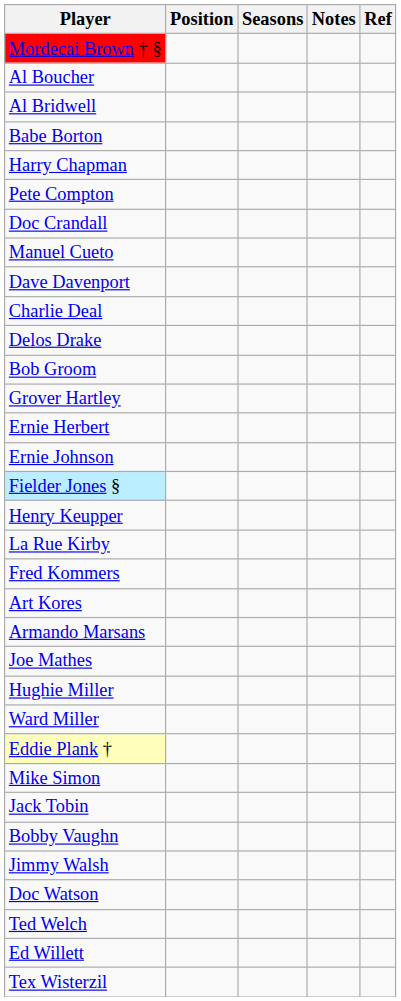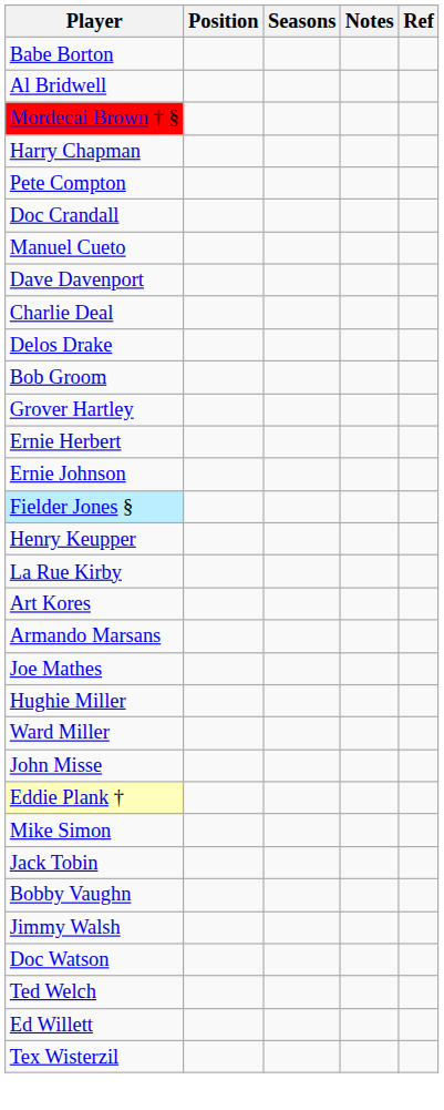 <table class="wikitable sortable" border="1">
 <tr>
 <th>Player</th>
 <th>Position</th>
 <th>Seasons</th>
 <th class="unsortable">Notes</th>
 <th class="unsortable">Ref</th>
 </tr>
 <tr>
-<td bgcolor="#FF0000"><a href='#'>Mordecai Brown</a> † §</td>
-<td></td>
-<td></td>
-<td></td>
-<td></td>
-</tr>
-<tr>
-<td><a href='#'>Al Boucher</a></td>
+<td><a href='#'>Babe Borton</a></td>
 <td></td>
 <td></td>
 <td></td>
 <td></td>
 </tr>
 <tr>
 <td><a href='#'>Al Bridwell</a></td>
 <td></td>
 <td></td>
 <td></td>
 <td></td>
 </tr>
 <tr>
-<td><a href='#'>Babe Borton</a></td>
+<td bgcolor="#FF0000"><a href='#'>Mordecai Brown</a> † §</td>
 <td></td>
 <td></td>
 <td></td>
 <td></td>
 </tr>
 <tr>
 <td><a href='#'>Harry Chapman</a></td>
 <td></td>
 <td></td>
 <td></td>
 <td></td>
 </tr>
 <tr>
 <td><a href='#'>Pete Compton</a></td>
 <td></td>
 <td></td>
 <td></td>
 <td></td>
 </tr>
 <tr>
 <td><a href='#'>Doc Crandall</a></td>
 <td></td>
 <td></td>
 <td></td>
 <td></td>
 </tr>
 <tr>
 <td><a href='#'>Manuel Cueto</a></td>
 <td></td>
 <td></td>
 <td></td>
 <td></td>
 </tr>
 <tr>
 <td><a href='#'>Dave Davenport</a></td>
 <td></td>
 <td></td>
 <td></td>
 <td></td>
 </tr>
 <tr>
 <td><a href='#'>Charlie Deal</a></td>
 <td></td>
 <td></td>
 <td></td>
 <td></td>
 </tr>
 <tr>
 <td><a href='#'>Delos Drake</a></td>
 <td></td>
 <td></td>
 <td></td>
 <td></td>
 </tr>
 <tr>
 <td><a href='#'>Bob Groom</a></td>
 <td></td>
 <td></td>
 <td></td>
 <td></td>
 </tr>
 <tr>
 <td><a href='#'>Grover Hartley</a></td>
 <td></td>
 <td></td>
 <td></td>
 <td></td>
 </tr>
 <tr>
 <td><a href='#'>Ernie Herbert</a></td>
 <td></td>
 <td></td>
 <td></td>
 <td></td>
 </tr>
 <tr>
 <td><a href='#'>Ernie Johnson</a></td>
 <td></td>
 <td></td>
 <td></td>
 <td></td>
 </tr>
 <tr>
 <td bgcolor="#bbeeff"><a href='#'>Fielder Jones</a> §</td>
 <td></td>
 <td></td>
 <td></td>
 <td></td>
 </tr>
 <tr>
 <td><a href='#'>Henry Keupper</a></td>
 <td></td>
 <td></td>
 <td></td>
 <td></td>
 </tr>
 <tr>
 <td><a href='#'>La Rue Kirby</a></td>
 <td></td>
 <td></td>
 <td></td>
 <td></td>
 </tr>
 <tr>
-<td><a href='#'>Fred Kommers</a></td>
-<td></td>
-<td></td>
-<td></td>
-<td></td>
-</tr>
-<tr>
 <td><a href='#'>Art Kores</a></td>
 <td></td>
 <td></td>
 <td></td>
 <td></td>
 </tr>
 <tr>
 <td><a href='#'>Armando Marsans</a></td>
 <td></td>
 <td></td>
 <td></td>
 <td></td>
 </tr>
 <tr>
 <td><a href='#'>Joe Mathes</a></td>
 <td></td>
 <td></td>
 <td></td>
 <td></td>
 </tr>
 <tr>
 <td><a href='#'>Hughie Miller</a></td>
 <td></td>
 <td></td>
 <td></td>
 <td></td>
 </tr>
 <tr>
 <td><a href='#'>Ward Miller</a></td>
+<td></td>
+<td></td>
+<td></td>
+<td></td>
+</tr>
+<tr>
+<td><a href='#'>John Misse</a></td>
 <td></td>
 <td></td>
 <td></td>
 <td></td>
 </tr>
 <tr>
 <td bgcolor="#ffffbb"><a href='#'>Eddie Plank</a> †</td>
 <td></td>
 <td></td>
 <td></td>
 <td></td>
 </tr>
 <tr>
 <td><a href='#'>Mike Simon</a></td>
 <td></td>
 <td></td>
 <td></td>
 <td></td>
 </tr>
 <tr>
 <td><a href='#'>Jack Tobin</a></td>
 <td></td>
 <td></td>
 <td></td>
 <td></td>
 </tr>
 <tr>
 <td><a href='#'>Bobby Vaughn</a></td>
 <td></td>
 <td></td>
 <td></td>
 <td></td>
 </tr>
 <tr>
 <td><a href='#'>Jimmy Walsh</a></td>
 <td></td>
 <td></td>
 <td></td>
 <td></td>
 </tr>
 <tr>
 <td><a href='#'>Doc Watson</a></td>
 <td></td>
 <td></td>
 <td></td>
 <td></td>
 </tr>
 <tr>
 <td><a href='#'>Ted Welch</a></td>
 <td></td>
 <td></td>
 <td></td>
 <td></td>
 </tr>
 <tr>
 <td><a href='#'>Ed Willett</a></td>
 <td></td>
 <td></td>
 <td></td>
 <td></td>
 </tr>
 <tr>
 <td><a href='#'>Tex Wisterzil</a></td>
 <td></td>
 <td></td>
 <td></td>
 <td></td>
 </tr>
 </table>
